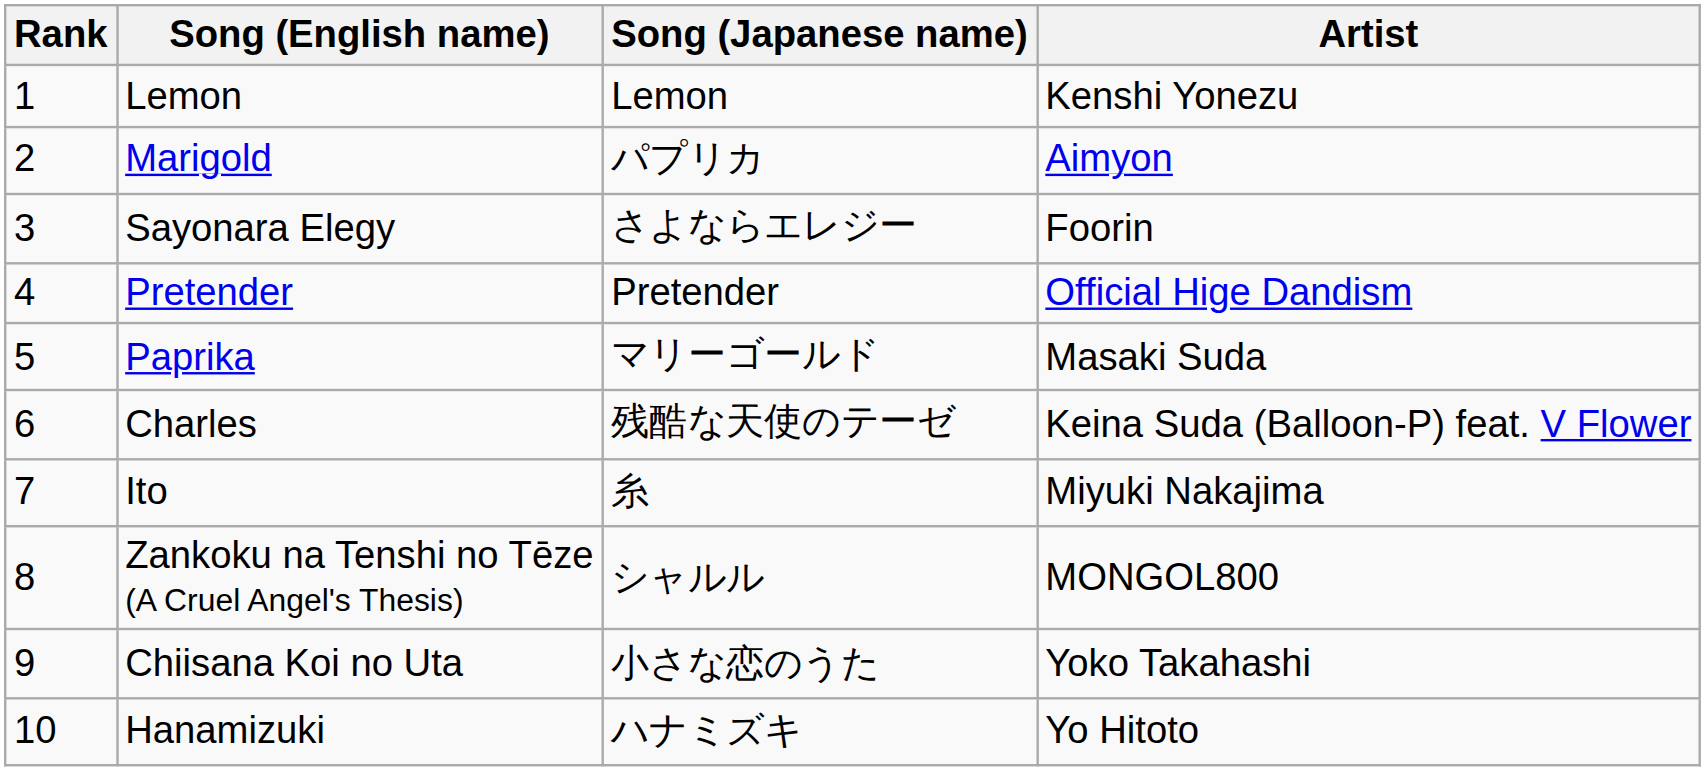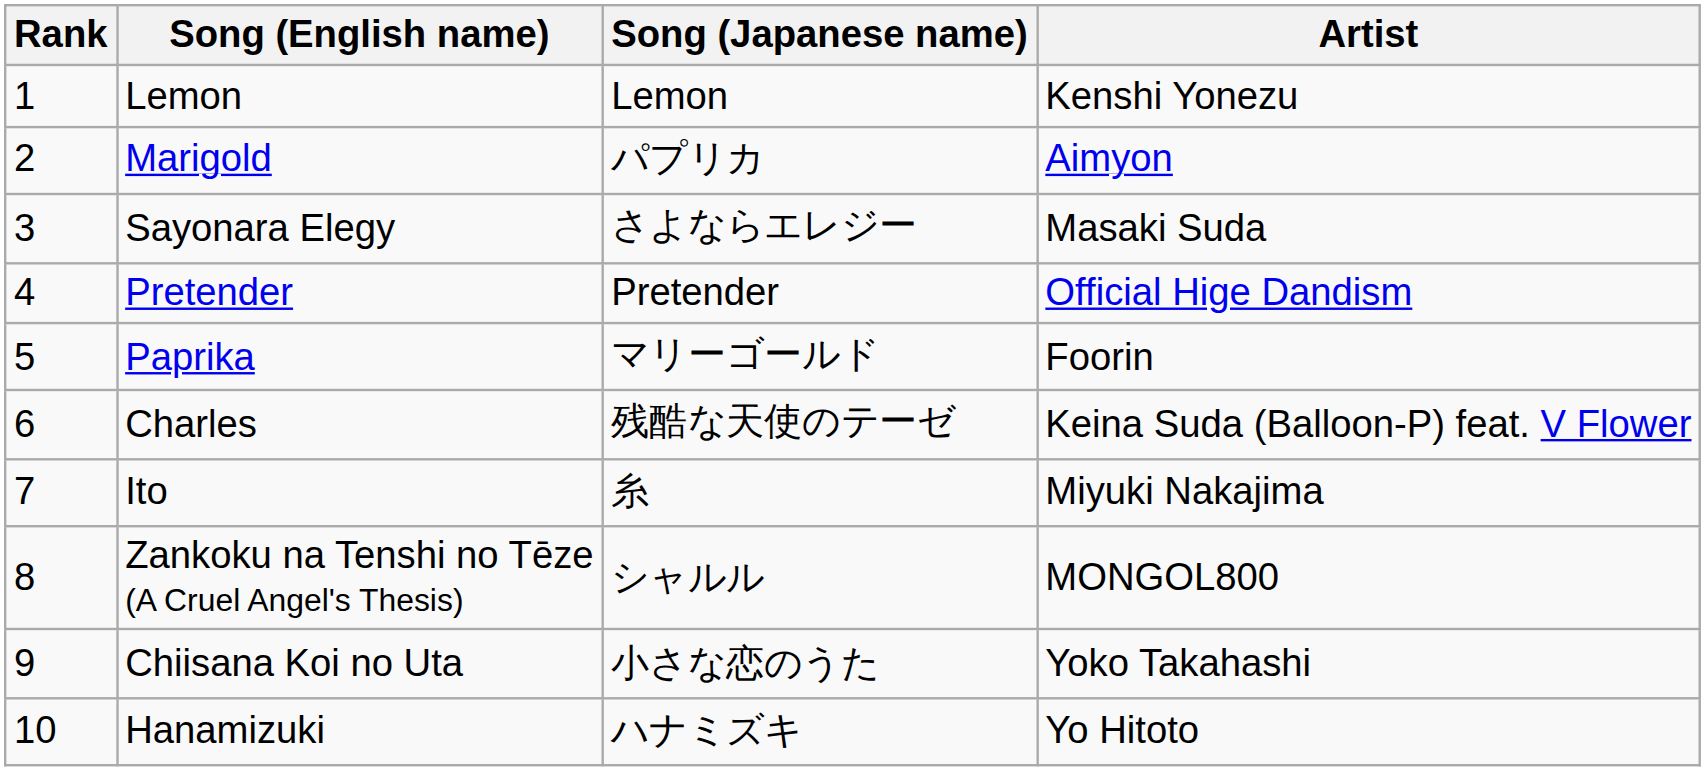 <table class="wikitable">
 <tr>
 <th>Rank</th>
 <th>Song (English name)</th>
 <th>Song (Japanese name)</th>
 <th>Artist</th>
 </tr>
 <tr>
 <td>1</td>
 <td>Lemon</td>
 <td>Lemon</td>
 <td>Kenshi Yonezu</td>
 </tr>
 <tr>
 <td>2</td>
 <td><a href='#'>Marigold</a></td>
 <td>パプリカ</td>
 <td><a href='#'>Aimyon</a></td>
 </tr>
 <tr>
 <td>3</td>
 <td>Sayonara Elegy</td>
 <td>さよならエレジー</td>
-<td>Foorin</td>
+<td>Masaki Suda</td>
 </tr>
 <tr>
 <td>4</td>
 <td><a href='#'>Pretender</a></td>
 <td>Pretender</td>
 <td><a href='#'>Official Hige Dandism</a></td>
 </tr>
 <tr>
 <td>5</td>
 <td><a href='#'>Paprika</a></td>
 <td>マリーゴールド</td>
-<td>Masaki Suda</td>
+<td>Foorin</td>
 </tr>
 <tr>
 <td>6</td>
 <td>Charles</td>
 <td>残酷な天使のテーゼ</td>
 <td>Keina Suda (Balloon-P) feat. <a href='#'>V Flower</a></td>
 </tr>
 <tr>
 <td>7</td>
 <td>Ito</td>
 <td>糸</td>
 <td>Miyuki Nakajima</td>
 </tr>
 <tr>
 <td>8</td>
 <td>Zankoku na Tenshi no Tēze <br><small>(A Cruel Angel's Thesis)</small></td>
 <td>シャルル</td>
 <td>MONGOL800</td>
 </tr>
 <tr>
 <td>9</td>
 <td>Chiisana Koi no Uta</td>
 <td>小さな恋のうた</td>
 <td>Yoko Takahashi</td>
 </tr>
 <tr>
 <td>10</td>
 <td>Hanamizuki</td>
 <td>ハナミズキ</td>
 <td>Yo Hitoto</td>
 </tr>
 </table>
